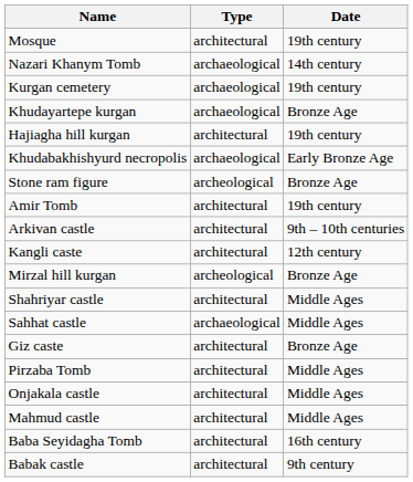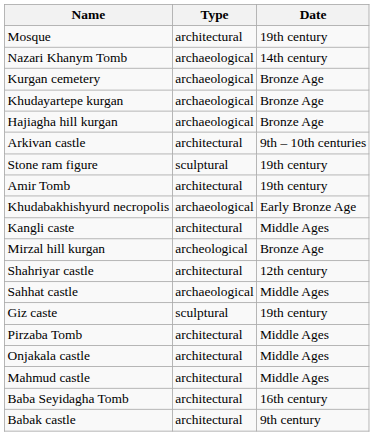 <table class="wikitable">
 <tr>
 <th>Name </th>
 <th>Type </th>
 <th>Date </th>
 </tr>
 <tr>
 <td>Mosque</td>
 <td>architectural</td>
 <td>19th century</td>
 </tr>
 <tr>
 <td>Nazari Khanym Tomb</td>
 <td>archaeological</td>
 <td>14th century</td>
 </tr>
 <tr>
 <td>Kurgan cemetery</td>
 <td>archaeological</td>
-<td>19th century</td>
+<td>Bronze Age</td>
 </tr>
 <tr>
 <td>Khudayartepe kurgan</td>
 <td>archaeological</td>
 <td>Bronze Age</td>
 </tr>
 <tr>
 <td>Hajiagha hill kurgan</td>
+<td>archaeological</td>
+<td>Bronze Age</td>
+</tr>
+<tr>
+<td>Arkivan castle</td>
+<td>architectural</td>
+<td>9th – 10th centuries</td>
+</tr>
+<tr>
+<td>Stone ram figure</td>
+<td>sculptural</td>
+<td>19th century</td>
+</tr>
+<tr>
+<td>Amir Tomb</td>
 <td>architectural</td>
 <td>19th century</td>
 </tr>
 <tr>
 <td>Khudabakhishyurd necropolis</td>
 <td>archaeological</td>
 <td>Early Bronze Age</td>
 </tr>
 <tr>
-<td>Stone ram figure</td>
-<td>archeological</td>
-<td>Bronze Age</td>
-</tr>
-<tr>
-<td>Amir Tomb</td>
-<td>architectural</td>
-<td>19th century</td>
-</tr>
-<tr>
-<td>Arkivan castle</td>
-<td>architectural</td>
-<td>9th – 10th centuries</td>
-</tr>
-<tr>
 <td>Kangli caste</td>
 <td>architectural</td>
-<td>12th century</td>
+<td>Middle Ages</td>
 </tr>
 <tr>
 <td>Mirzal hill kurgan</td>
 <td>archeological</td>
 <td>Bronze Age</td>
 </tr>
 <tr>
 <td>Shahriyar castle</td>
 <td>architectural</td>
-<td>Middle Ages</td>
+<td>12th century</td>
 </tr>
 <tr>
 <td>Sahhat castle</td>
 <td>archaeological</td>
 <td>Middle Ages</td>
 </tr>
 <tr>
 <td>Giz caste</td>
-<td>architectural</td>
-<td>Bronze Age</td>
+<td>sculptural</td>
+<td>19th century</td>
 </tr>
 <tr>
 <td>Pirzaba Tomb</td>
 <td>architectural</td>
 <td>Middle Ages</td>
 </tr>
 <tr>
 <td>Onjakala castle</td>
 <td>architectural</td>
 <td>Middle Ages</td>
 </tr>
 <tr>
 <td>Mahmud castle</td>
 <td>architectural</td>
 <td>Middle Ages</td>
 </tr>
 <tr>
 <td>Baba Seyidagha Tomb</td>
 <td>architectural</td>
 <td>16th century</td>
 </tr>
 <tr>
 <td>Babak castle</td>
 <td>architectural</td>
 <td>9th century</td>
 </tr>
 </table>
